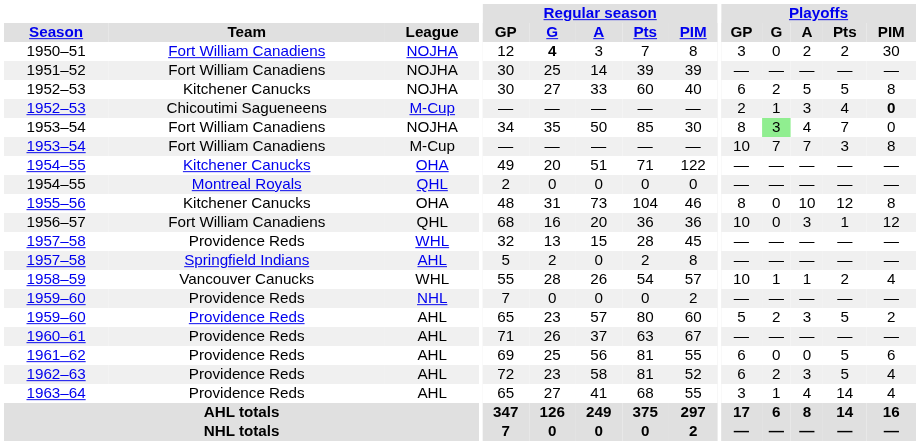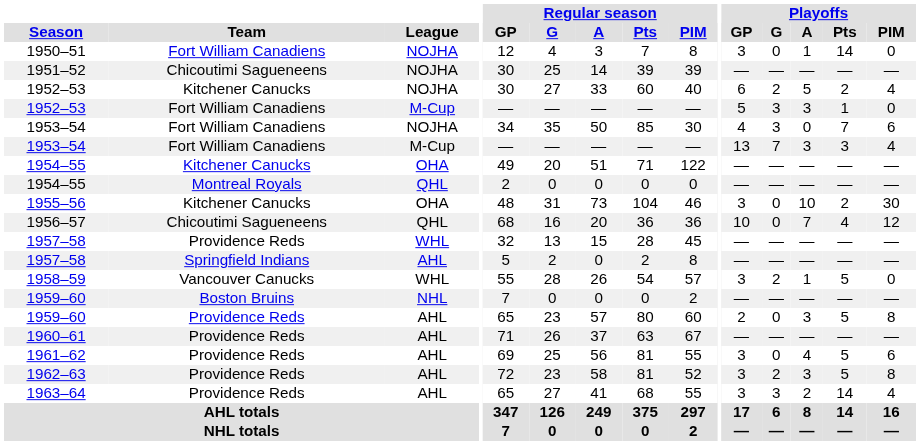 <table border="0" cellpadding="1" cellspacing="0" style="text-align:center; width:60em">
 <tr bgcolor="#e0e0e0">
 <th colspan="3" bgcolor="#ffffff"></th>
 <th rowspan="100" bgcolor="#ffffff"></th>
 <th colspan="5"><a href='#'>Regular season</a></th>
 <th rowspan="100" bgcolor="#ffffff"></th>
 <th colspan="5"><a href='#'>Playoffs</a></th>
 </tr>
 <tr bgcolor="#e0e0e0">
 <th><a href='#'>Season</a></th>
 <th>Team</th>
 <th>League</th>
 <th>GP</th>
 <th><a href='#'>G</a></th>
 <th><a href='#'>A</a></th>
 <th><a href='#'>Pts</a></th>
 <th><a href='#'>PIM</a></th>
 <th>GP</th>
 <th>G</th>
 <th>A</th>
 <th>Pts</th>
 <th>PIM</th>
 </tr>
 <tr>
 <td>1950–51</td>
 <td><a href='#'>Fort William Canadiens</a></td>
 <td><a href='#'>NOJHA</a></td>
 <td>12</td>
-<td><strong>4</strong></td>
+<td>4</td>
 <td>3</td>
 <td>7</td>
 <td>8</td>
 <td>3</td>
 <td>0</td>
-<td>2</td>
-<td>2</td>
-<td>30</td>
+<td>1</td>
+<td>14</td>
+<td>0</td>
 </tr>
 <tr bgcolor="#f0f0f0">
 <td>1951–52</td>
-<td>Fort William Canadiens</td>
+<td>Chicoutimi Sagueneens</td>
 <td>NOJHA</td>
 <td>30</td>
 <td>25</td>
 <td>14</td>
 <td>39</td>
 <td>39</td>
 <td>—</td>
 <td>—</td>
 <td>—</td>
 <td>—</td>
 <td>—</td>
 </tr>
 <tr>
 <td>1952–53</td>
 <td>Kitchener Canucks</td>
 <td>NOJHA</td>
 <td>30</td>
 <td>27</td>
 <td>33</td>
 <td>60</td>
 <td>40</td>
 <td>6</td>
 <td>2</td>
 <td>5</td>
-<td>5</td>
-<td>8</td>
+<td>2</td>
+<td>4</td>
 </tr>
 <tr bgcolor="#f0f0f0">
 <td><a href='#'>1952–53</a></td>
-<td>Chicoutimi Sagueneens</td>
+<td>Fort William Canadiens</td>
 <td><a href='#'>M-Cup</a></td>
 <td>—</td>
 <td>—</td>
 <td>—</td>
 <td>—</td>
 <td>—</td>
-<td>2</td>
+<td>5</td>
+<td>3</td>
+<td>3</td>
 <td>1</td>
-<td>3</td>
-<td>4</td>
-<td><strong>0</strong></td>
+<td>0</td>
 </tr>
 <tr>
 <td>1953–54</td>
 <td>Fort William Canadiens</td>
 <td>NOJHA</td>
 <td>34</td>
 <td>35</td>
 <td>50</td>
 <td>85</td>
 <td>30</td>
-<td>8</td>
-<td style="background: lightgreen;">3</td>
 <td>4</td>
+<td>3</td>
+<td>0</td>
 <td>7</td>
-<td>0</td>
+<td>6</td>
 </tr>
 <tr bgcolor="#f0f0f0">
 <td><a href='#'>1953–54</a></td>
 <td>Fort William Canadiens</td>
 <td>M-Cup</td>
 <td>—</td>
 <td>—</td>
 <td>—</td>
 <td>—</td>
 <td>—</td>
-<td>10</td>
-<td>7</td>
+<td>13</td>
 <td>7</td>
 <td>3</td>
-<td>8</td>
+<td>3</td>
+<td>4</td>
 </tr>
 <tr>
 <td><a href='#'>1954–55</a></td>
 <td><a href='#'>Kitchener Canucks</a></td>
 <td><a href='#'>OHA</a></td>
 <td>49</td>
 <td>20</td>
 <td>51</td>
 <td>71</td>
 <td>122</td>
 <td>—</td>
 <td>—</td>
 <td>—</td>
 <td>—</td>
 <td>—</td>
 </tr>
 <tr bgcolor="#f0f0f0">
 <td>1954–55</td>
 <td><a href='#'>Montreal Royals</a></td>
 <td><a href='#'>QHL</a></td>
 <td>2</td>
 <td>0</td>
 <td>0</td>
 <td>0</td>
 <td>0</td>
 <td>—</td>
 <td>—</td>
 <td>—</td>
 <td>—</td>
 <td>—</td>
 </tr>
 <tr>
 <td><a href='#'>1955–56</a></td>
 <td>Kitchener Canucks</td>
 <td>OHA</td>
 <td>48</td>
 <td>31</td>
 <td>73</td>
 <td>104</td>
 <td>46</td>
-<td>8</td>
+<td>3</td>
 <td>0</td>
 <td>10</td>
-<td>12</td>
-<td>8</td>
+<td>2</td>
+<td>30</td>
 </tr>
 <tr bgcolor="#f0f0f0">
 <td>1956–57</td>
-<td>Fort William Canadiens</td>
+<td>Chicoutimi Sagueneens</td>
 <td>QHL</td>
 <td>68</td>
 <td>16</td>
 <td>20</td>
 <td>36</td>
 <td>36</td>
 <td>10</td>
 <td>0</td>
-<td>3</td>
-<td>1</td>
+<td>7</td>
+<td>4</td>
 <td>12</td>
 </tr>
 <tr>
 <td><a href='#'>1957–58</a></td>
 <td>Providence Reds</td>
 <td><a href='#'>WHL</a></td>
 <td>32</td>
 <td>13</td>
 <td>15</td>
 <td>28</td>
 <td>45</td>
 <td>—</td>
 <td>—</td>
 <td>—</td>
 <td>—</td>
 <td>—</td>
 </tr>
 <tr bgcolor="#f0f0f0">
 <td><a href='#'>1957–58</a></td>
 <td><a href='#'>Springfield Indians</a></td>
 <td><a href='#'>AHL</a></td>
 <td>5</td>
 <td>2</td>
 <td>0</td>
 <td>2</td>
 <td>8</td>
 <td>—</td>
 <td>—</td>
 <td>—</td>
 <td>—</td>
 <td>—</td>
 </tr>
 <tr>
 <td><a href='#'>1958–59</a></td>
 <td>Vancouver Canucks</td>
 <td>WHL</td>
 <td>55</td>
 <td>28</td>
 <td>26</td>
 <td>54</td>
 <td>57</td>
-<td>10</td>
+<td>3</td>
+<td>2</td>
 <td>1</td>
-<td>1</td>
-<td>2</td>
-<td>4</td>
+<td>5</td>
+<td>0</td>
 </tr>
 <tr bgcolor="#f0f0f0">
 <td><a href='#'>1959–60</a></td>
-<td>Providence Reds</td>
+<td><a href='#'>Boston Bruins</a></td>
 <td><a href='#'>NHL</a></td>
 <td>7</td>
 <td>0</td>
 <td>0</td>
 <td>0</td>
 <td>2</td>
 <td>—</td>
 <td>—</td>
 <td>—</td>
 <td>—</td>
 <td>—</td>
 </tr>
 <tr>
 <td><a href='#'>1959–60</a></td>
 <td><a href='#'>Providence Reds</a></td>
 <td>AHL</td>
 <td>65</td>
 <td>23</td>
 <td>57</td>
 <td>80</td>
 <td>60</td>
-<td>5</td>
 <td>2</td>
+<td>0</td>
 <td>3</td>
 <td>5</td>
-<td>2</td>
+<td>8</td>
 </tr>
 <tr bgcolor="#f0f0f0">
 <td><a href='#'>1960–61</a></td>
 <td>Providence Reds</td>
 <td>AHL</td>
 <td>71</td>
 <td>26</td>
 <td>37</td>
 <td>63</td>
 <td>67</td>
 <td>—</td>
 <td>—</td>
 <td>—</td>
 <td>—</td>
 <td>—</td>
 </tr>
 <tr>
 <td><a href='#'>1961–62</a></td>
 <td>Providence Reds</td>
 <td>AHL</td>
 <td>69</td>
 <td>25</td>
 <td>56</td>
 <td>81</td>
 <td>55</td>
-<td>6</td>
+<td>3</td>
 <td>0</td>
-<td>0</td>
+<td>4</td>
 <td>5</td>
 <td>6</td>
 </tr>
 <tr bgcolor="#f0f0f0">
 <td><a href='#'>1962–63</a></td>
 <td>Providence Reds</td>
 <td>AHL</td>
 <td>72</td>
 <td>23</td>
 <td>58</td>
 <td>81</td>
 <td>52</td>
-<td>6</td>
+<td>3</td>
 <td>2</td>
 <td>3</td>
 <td>5</td>
-<td>4</td>
+<td>8</td>
 </tr>
 <tr>
 <td><a href='#'>1963–64</a></td>
 <td>Providence Reds</td>
 <td>AHL</td>
 <td>65</td>
 <td>27</td>
 <td>41</td>
 <td>68</td>
 <td>55</td>
 <td>3</td>
-<td>1</td>
-<td>4</td>
+<td>3</td>
+<td>2</td>
 <td>14</td>
 <td>4</td>
 </tr>
 <tr bgcolor="#e0e0e0">
 <th colspan="3">AHL totals</th>
 <th>347</th>
 <th>126</th>
 <th>249</th>
 <th>375</th>
 <th>297</th>
 <th>17</th>
 <th>6</th>
 <th>8</th>
 <th>14</th>
 <th>16</th>
 </tr>
 <tr bgcolor="#e0e0e0">
 <th colspan="3">NHL totals</th>
 <th>7</th>
 <th>0</th>
 <th>0</th>
 <th>0</th>
 <th>2</th>
 <th>—</th>
 <th>—</th>
 <th>—</th>
 <th>—</th>
 <th>—</th>
 </tr>
 </table>
